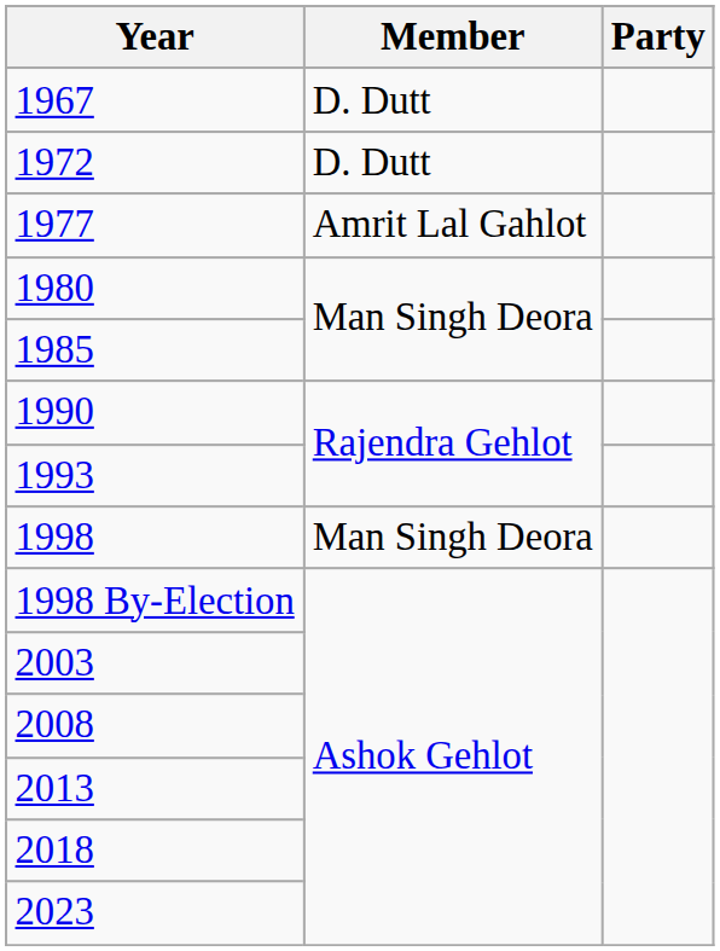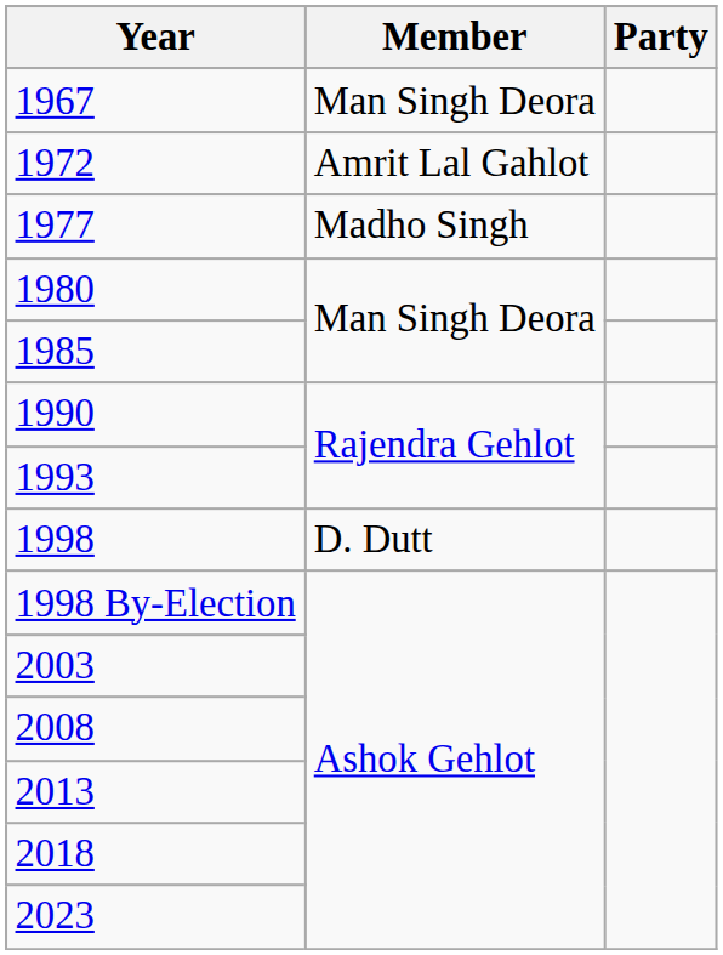 <table class="wikitable sortable">
 <tr>
 <th>Year</th>
 <th>Member</th>
 <th colspan=2>Party</th>
 </tr>
 <tr>
 <td><a href='#'>1967</a></td>
-<td>D. Dutt</td>
+<td>Man Singh Deora</td>
 <td></td>
 </tr>
 <tr>
 <td><a href='#'>1972</a></td>
-<td>D. Dutt</td>
+<td>Amrit Lal Gahlot</td>
 <td></td>
 </tr>
 <tr>
 <td><a href='#'>1977</a></td>
-<td>Amrit Lal Gahlot</td>
+<td>Madho Singh</td>
 <td></td>
 </tr>
 <tr>
 <td><a href='#'>1980</a></td>
 <td rowspan=2>Man Singh Deora</td>
 <td></td>
 </tr>
 <tr>
 <td><a href='#'>1985</a></td>
 </tr>
 <tr>
 <td><a href='#'>1990</a></td>
 <td rowspan=2><a href='#'>Rajendra Gehlot</a></td>
 <td></td>
 </tr>
 <tr>
 <td><a href='#'>1993</a></td>
 </tr>
 <tr>
 <td><a href='#'>1998</a></td>
-<td>Man Singh Deora</td>
+<td>D. Dutt</td>
 <td></td>
 </tr>
 <tr>
 <td><a href='#'>1998 By-Election</a></td>
 <td rowspan=6><a href='#'>Ashok Gehlot</a></td>
 </tr>
 <tr>
 <td><a href='#'>2003</a></td>
 </tr>
 <tr>
 <td><a href='#'>2008</a></td>
 </tr>
 <tr>
 <td><a href='#'>2013</a></td>
 </tr>
 <tr>
 <td><a href='#'>2018</a></td>
 </tr>
 <tr>
 <td><a href='#'>2023</a></td>
 </tr>
 </table>
